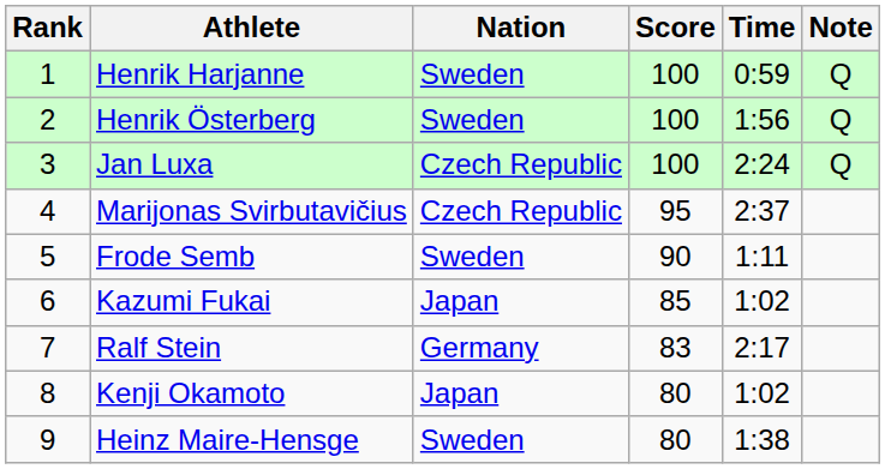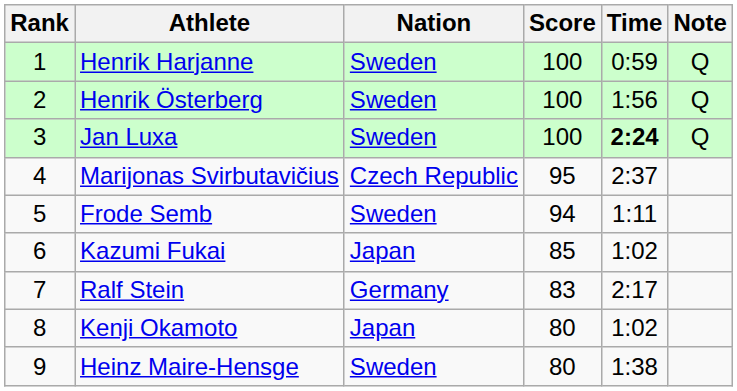 <table class="wikitable sortable" style="text-align:center">
 <tr>
 <th>Rank</th>
 <th>Athlete</th>
 <th>Nation</th>
 <th>Score</th>
 <th>Time</th>
 <th>Note</th>
 </tr>
 <tr bgcolor=ccffcc>
 <td>1</td>
 <td align=left><a href='#'>Henrik Harjanne</a></td>
 <td align=left> <a href='#'>Sweden</a></td>
 <td>100</td>
 <td>0:59</td>
 <td>Q</td>
 </tr>
 <tr bgcolor=ccffcc>
 <td>2</td>
 <td align=left><a href='#'>Henrik Österberg</a></td>
 <td align=left> <a href='#'>Sweden</a></td>
 <td>100</td>
 <td>1:56</td>
 <td>Q</td>
 </tr>
 <tr bgcolor=ccffcc>
 <td>3</td>
 <td align=left><a href='#'>Jan Luxa</a></td>
-<td align=left> <a href='#'>Czech Republic</a></td>
+<td align=left> <a href='#'>Sweden</a></td>
 <td>100</td>
-<td>2:24</td>
+<td><strong>2:24</strong></td>
 <td>Q</td>
 </tr>
 <tr>
 <td>4</td>
 <td align=left><a href='#'>Marijonas Svirbutavičius</a></td>
 <td align=left> <a href='#'>Czech Republic</a></td>
 <td>95</td>
 <td>2:37</td>
 <td></td>
 </tr>
 <tr>
 <td>5</td>
 <td align=left><a href='#'>Frode Semb</a></td>
 <td align=left> <a href='#'>Sweden</a></td>
-<td>90</td>
+<td>94</td>
 <td>1:11</td>
 <td></td>
 </tr>
 <tr>
 <td>6</td>
 <td align=left><a href='#'>Kazumi Fukai</a></td>
 <td align=left> <a href='#'>Japan</a></td>
 <td>85</td>
 <td>1:02</td>
 <td></td>
 </tr>
 <tr>
 <td>7</td>
 <td align=left><a href='#'>Ralf Stein</a></td>
 <td align=left> <a href='#'>Germany</a></td>
 <td>83</td>
 <td>2:17</td>
 <td></td>
 </tr>
 <tr>
 <td>8</td>
 <td align=left><a href='#'>Kenji Okamoto</a></td>
 <td align=left> <a href='#'>Japan</a></td>
 <td>80</td>
 <td>1:02</td>
 <td></td>
 </tr>
 <tr>
 <td>9</td>
 <td align=left><a href='#'>Heinz Maire-Hensge</a></td>
 <td align=left> <a href='#'>Sweden</a></td>
 <td>80</td>
 <td>1:38</td>
 <td></td>
 </tr>
 </table>
